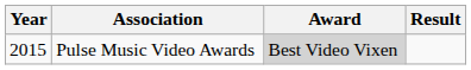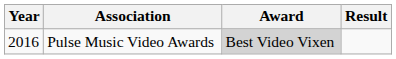 <table class="wikitable sortable" width=400px>
 <tr>
 <th>Year</th>
 <th>Association</th>
 <th>Award</th>
 <th>Result</th>
 </tr>
 <tr>
-<td>2015</td>
+<td>2016</td>
 <td>Pulse Music Video Awards</td>
 <td style="background: lightgrey;">Best Video Vixen</td>
 <td></td>
 </tr>
 </table>
